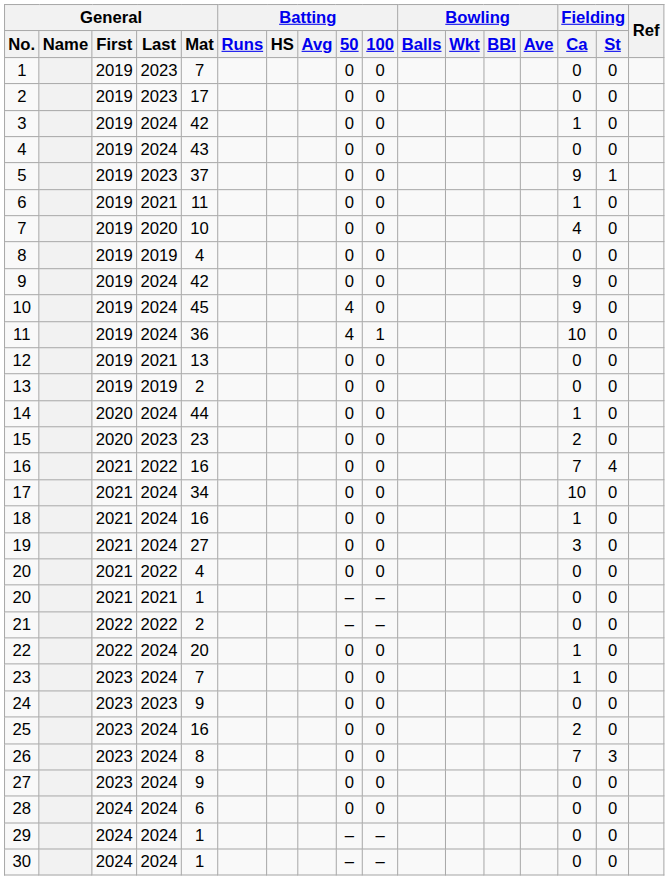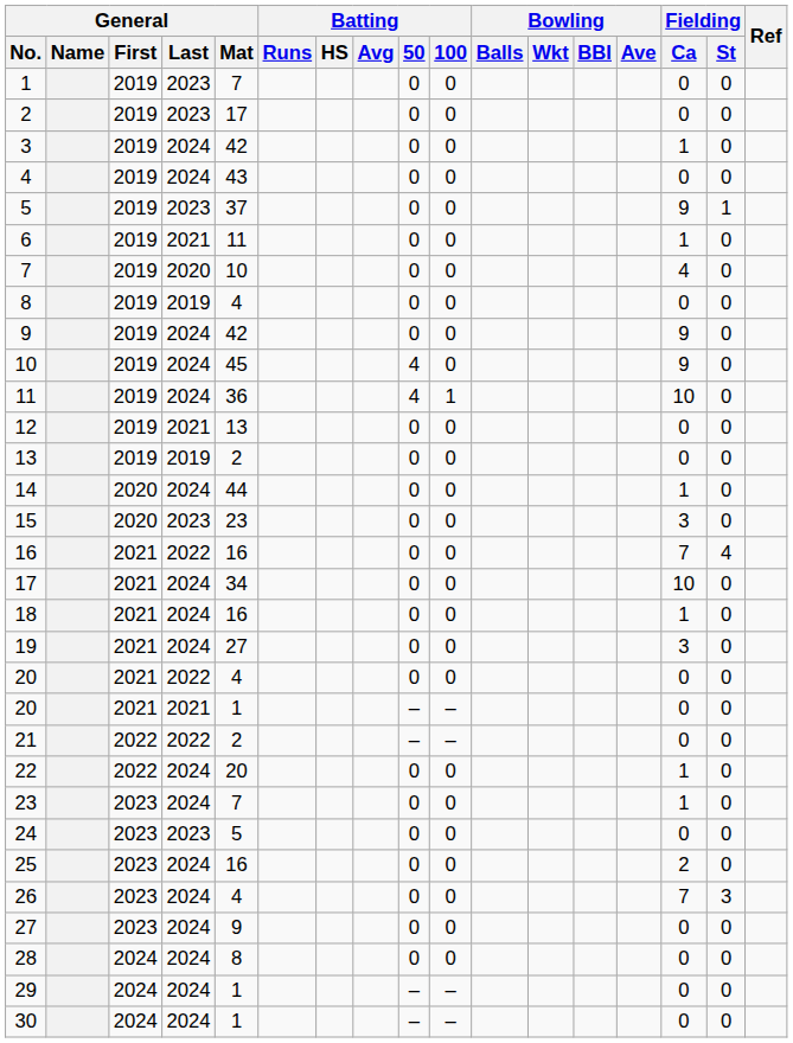 <table class="wikitable plainrowheaders sortable">
 <tr align="center">
 <th scope="col" colspan=5 class="unsortable">General</th>
 <th scope="col" colspan=5 class="unsortable"><a href='#'>Batting</a></th>
 <th scope="col" colspan=4 class="unsortable"><a href='#'>Bowling</a></th>
 <th scope="col" colspan=2 class="unsortable"><a href='#'>Fielding</a></th>
 <th scope="col" rowspan=2 class="unsortable">Ref</th>
 </tr>
 <tr align="center">
 <th scope="col">No.</th>
 <th scope="col">Name</th>
 <th scope="col">First</th>
 <th scope="col">Last</th>
 <th scope="col">Mat</th>
 <th scope="col"><a href='#'>Runs</a></th>
 <th scope="col">HS</th>
 <th scope="col"><a href='#'>Avg</a></th>
 <th scope="col"><a href='#'>50</a></th>
 <th scope="col"><a href='#'>100</a></th>
 <th scope="col"><a href='#'>Balls</a></th>
 <th scope="col"><a href='#'>Wkt</a></th>
 <th scope="col"><a href='#'>BBI</a></th>
 <th scope="col"><a href='#'>Ave</a></th>
 <th scope="col"><a href='#'>Ca</a></th>
 <th scope="col"><a href='#'>St</a></th>
 </tr>
 <tr align="center">
 <td>1</td>
 <th scope="row"></th>
 <td>2019</td>
 <td>2023</td>
 <td>7</td>
 <td></td>
 <td></td>
 <td></td>
 <td>0</td>
 <td>0</td>
 <td></td>
 <td></td>
 <td></td>
 <td></td>
 <td>0</td>
 <td>0</td>
 <td></td>
 </tr>
 <tr align="center">
 <td>2</td>
 <th scope="row"></th>
 <td>2019</td>
 <td>2023</td>
 <td>17</td>
 <td></td>
 <td></td>
 <td></td>
 <td>0</td>
 <td>0</td>
 <td></td>
 <td></td>
 <td></td>
 <td></td>
 <td>0</td>
 <td>0</td>
 <td></td>
 </tr>
 <tr align="center">
 <td>3</td>
 <th scope="row"></th>
 <td>2019</td>
 <td>2024</td>
 <td>42</td>
 <td></td>
 <td></td>
 <td></td>
 <td>0</td>
 <td>0</td>
 <td></td>
 <td></td>
 <td></td>
 <td></td>
 <td>1</td>
 <td>0</td>
 <td></td>
 </tr>
 <tr align="center">
 <td>4</td>
 <th scope="row"></th>
 <td>2019</td>
 <td>2024</td>
 <td>43</td>
 <td></td>
 <td></td>
 <td></td>
 <td>0</td>
 <td>0</td>
 <td></td>
 <td></td>
 <td></td>
 <td></td>
 <td>0</td>
 <td>0</td>
 <td></td>
 </tr>
 <tr align="center">
 <td>5</td>
 <th scope="row"></th>
 <td>2019</td>
 <td>2023</td>
 <td>37</td>
 <td></td>
 <td></td>
 <td></td>
 <td>0</td>
 <td>0</td>
 <td></td>
 <td></td>
 <td></td>
 <td></td>
 <td>9</td>
 <td>1</td>
 <td></td>
 </tr>
 <tr align="center">
 <td>6</td>
 <th scope="row"></th>
 <td>2019</td>
 <td>2021</td>
 <td>11</td>
 <td></td>
 <td></td>
 <td></td>
 <td>0</td>
 <td>0</td>
 <td></td>
 <td></td>
 <td></td>
 <td></td>
 <td>1</td>
 <td>0</td>
 <td></td>
 </tr>
 <tr align="center">
 <td>7</td>
 <th scope="row"></th>
 <td>2019</td>
 <td>2020</td>
 <td>10</td>
 <td></td>
 <td></td>
 <td></td>
 <td>0</td>
 <td>0</td>
 <td></td>
 <td></td>
 <td></td>
 <td></td>
 <td>4</td>
 <td>0</td>
 <td></td>
 </tr>
 <tr align="center">
 <td>8</td>
 <th scope="row"></th>
 <td>2019</td>
 <td>2019</td>
 <td>4</td>
 <td></td>
 <td></td>
 <td></td>
 <td>0</td>
 <td>0</td>
 <td></td>
 <td></td>
 <td></td>
 <td></td>
 <td>0</td>
 <td>0</td>
 <td></td>
 </tr>
 <tr align="center">
 <td>9</td>
 <th scope="row"></th>
 <td>2019</td>
 <td>2024</td>
 <td>42</td>
 <td></td>
 <td></td>
 <td></td>
 <td>0</td>
 <td>0</td>
 <td></td>
 <td></td>
 <td></td>
 <td></td>
 <td>9</td>
 <td>0</td>
 <td></td>
 </tr>
 <tr align="center">
 <td>10</td>
 <th scope="row"></th>
 <td>2019</td>
 <td>2024</td>
 <td>45</td>
 <td></td>
 <td></td>
 <td></td>
 <td>4</td>
 <td>0</td>
 <td></td>
 <td></td>
 <td></td>
 <td></td>
 <td>9</td>
 <td>0</td>
 <td></td>
 </tr>
 <tr align="center">
 <td>11</td>
 <th scope="row"></th>
 <td>2019</td>
 <td>2024</td>
 <td>36</td>
 <td></td>
 <td></td>
 <td></td>
 <td>4</td>
 <td>1</td>
 <td></td>
 <td></td>
 <td></td>
 <td></td>
 <td>10</td>
 <td>0</td>
 <td></td>
 </tr>
 <tr align="center">
 <td>12</td>
 <th scope="row"></th>
 <td>2019</td>
 <td>2021</td>
 <td>13</td>
 <td></td>
 <td></td>
 <td></td>
 <td>0</td>
 <td>0</td>
 <td></td>
 <td></td>
 <td></td>
 <td></td>
 <td>0</td>
 <td>0</td>
 <td></td>
 </tr>
 <tr align="center">
 <td>13</td>
 <th scope="row"></th>
 <td>2019</td>
 <td>2019</td>
 <td>2</td>
 <td></td>
 <td></td>
 <td></td>
 <td>0</td>
 <td>0</td>
 <td></td>
 <td></td>
 <td></td>
 <td></td>
 <td>0</td>
 <td>0</td>
 <td></td>
 </tr>
 <tr align="center">
 <td>14</td>
 <th scope="row"></th>
 <td>2020</td>
 <td>2024</td>
 <td>44</td>
 <td></td>
 <td></td>
 <td></td>
 <td>0</td>
 <td>0</td>
 <td></td>
 <td></td>
 <td></td>
 <td></td>
 <td>1</td>
 <td>0</td>
 <td></td>
 </tr>
 <tr align="center">
 <td>15</td>
 <th scope="row"></th>
 <td>2020</td>
 <td>2023</td>
 <td>23</td>
 <td></td>
 <td></td>
 <td></td>
 <td>0</td>
 <td>0</td>
 <td></td>
 <td></td>
 <td></td>
 <td></td>
-<td>2</td>
+<td>3</td>
 <td>0</td>
 <td></td>
 </tr>
 <tr align="center">
 <td>16</td>
 <th scope="row"></th>
 <td>2021</td>
 <td>2022</td>
 <td>16</td>
 <td></td>
 <td></td>
 <td></td>
 <td>0</td>
 <td>0</td>
 <td></td>
 <td></td>
 <td></td>
 <td></td>
 <td>7</td>
 <td>4</td>
 <td></td>
 </tr>
 <tr align="center">
 <td>17</td>
 <th scope="row"></th>
 <td>2021</td>
 <td>2024</td>
 <td>34</td>
 <td></td>
 <td></td>
 <td></td>
 <td>0</td>
 <td>0</td>
 <td></td>
 <td></td>
 <td></td>
 <td></td>
 <td>10</td>
 <td>0</td>
 <td></td>
 </tr>
 <tr align="center">
 <td>18</td>
 <th scope="row"></th>
 <td>2021</td>
 <td>2024</td>
 <td>16</td>
 <td></td>
 <td></td>
 <td></td>
 <td>0</td>
 <td>0</td>
 <td></td>
 <td></td>
 <td></td>
 <td></td>
 <td>1</td>
 <td>0</td>
 <td></td>
 </tr>
 <tr align="center">
 <td>19</td>
 <th scope="row"></th>
 <td>2021</td>
 <td>2024</td>
 <td>27</td>
 <td></td>
 <td></td>
 <td></td>
 <td>0</td>
 <td>0</td>
 <td></td>
 <td></td>
 <td></td>
 <td></td>
 <td>3</td>
 <td>0</td>
 <td></td>
 </tr>
 <tr align="center">
 <td>20</td>
 <th scope="row"></th>
 <td>2021</td>
 <td>2022</td>
 <td>4</td>
 <td></td>
 <td></td>
 <td></td>
 <td>0</td>
 <td>0</td>
 <td></td>
 <td></td>
 <td></td>
 <td></td>
 <td>0</td>
 <td>0</td>
 <td></td>
 </tr>
 <tr align="center">
 <td>20</td>
 <th scope="row"></th>
 <td>2021</td>
 <td>2021</td>
 <td>1</td>
 <td></td>
 <td></td>
 <td></td>
 <td>–</td>
 <td>–</td>
 <td></td>
 <td></td>
 <td></td>
 <td></td>
 <td>0</td>
 <td>0</td>
 <td></td>
 </tr>
 <tr align="center">
 <td>21</td>
 <th scope="row"></th>
 <td>2022</td>
 <td>2022</td>
 <td>2</td>
 <td></td>
 <td></td>
 <td></td>
 <td>–</td>
 <td>–</td>
 <td></td>
 <td></td>
 <td></td>
 <td></td>
 <td>0</td>
 <td>0</td>
 <td></td>
 </tr>
 <tr align="center">
 <td>22</td>
 <th scope="row"></th>
 <td>2022</td>
 <td>2024</td>
 <td>20</td>
 <td></td>
 <td></td>
 <td></td>
 <td>0</td>
 <td>0</td>
 <td></td>
 <td></td>
 <td></td>
 <td></td>
 <td>1</td>
 <td>0</td>
 <td></td>
 </tr>
 <tr align="center">
 <td>23</td>
 <th scope="row"></th>
 <td>2023</td>
 <td>2024</td>
 <td>7</td>
 <td></td>
 <td></td>
 <td></td>
 <td>0</td>
 <td>0</td>
 <td></td>
 <td></td>
 <td></td>
 <td></td>
 <td>1</td>
 <td>0</td>
 <td></td>
 </tr>
 <tr align="center">
 <td>24</td>
 <th scope="row"></th>
 <td>2023</td>
 <td>2023</td>
-<td>9</td>
+<td>5</td>
 <td></td>
 <td></td>
 <td></td>
 <td>0</td>
 <td>0</td>
 <td></td>
 <td></td>
 <td></td>
 <td></td>
 <td>0</td>
 <td>0</td>
 <td></td>
 </tr>
 <tr align="center">
 <td>25</td>
 <th scope="row"></th>
 <td>2023</td>
 <td>2024</td>
 <td>16</td>
 <td></td>
 <td></td>
 <td></td>
 <td>0</td>
 <td>0</td>
 <td></td>
 <td></td>
 <td></td>
 <td></td>
 <td>2</td>
 <td>0</td>
 <td></td>
 </tr>
 <tr align="center">
 <td>26</td>
 <th scope="row"></th>
 <td>2023</td>
 <td>2024</td>
-<td>8</td>
+<td>4</td>
 <td></td>
 <td></td>
 <td></td>
 <td>0</td>
 <td>0</td>
 <td></td>
 <td></td>
 <td></td>
 <td></td>
 <td>7</td>
 <td>3</td>
 <td></td>
 </tr>
 <tr align="center">
 <td>27</td>
 <th scope="row"></th>
 <td>2023</td>
 <td>2024</td>
 <td>9</td>
 <td></td>
 <td></td>
 <td></td>
 <td>0</td>
 <td>0</td>
 <td></td>
 <td></td>
 <td></td>
 <td></td>
 <td>0</td>
 <td>0</td>
 <td></td>
 </tr>
 <tr align="center">
 <td>28</td>
 <th scope="row"></th>
 <td>2024</td>
 <td>2024</td>
-<td>6</td>
+<td>8</td>
 <td></td>
 <td></td>
 <td></td>
 <td>0</td>
 <td>0</td>
 <td></td>
 <td></td>
 <td></td>
 <td></td>
 <td>0</td>
 <td>0</td>
 <td></td>
 </tr>
 <tr align="center">
 <td>29</td>
 <th scope="row"></th>
 <td>2024</td>
 <td>2024</td>
 <td>1</td>
 <td></td>
 <td></td>
 <td></td>
 <td>–</td>
 <td>–</td>
 <td></td>
 <td></td>
 <td></td>
 <td></td>
 <td>0</td>
 <td>0</td>
 <td></td>
 </tr>
 <tr align="center">
 <td>30</td>
 <th scope="row"></th>
 <td>2024</td>
 <td>2024</td>
 <td>1</td>
 <td></td>
 <td></td>
 <td></td>
 <td>–</td>
 <td>–</td>
 <td></td>
 <td></td>
 <td></td>
 <td></td>
 <td>0</td>
 <td>0</td>
 <td></td>
 </tr>
 </table>
